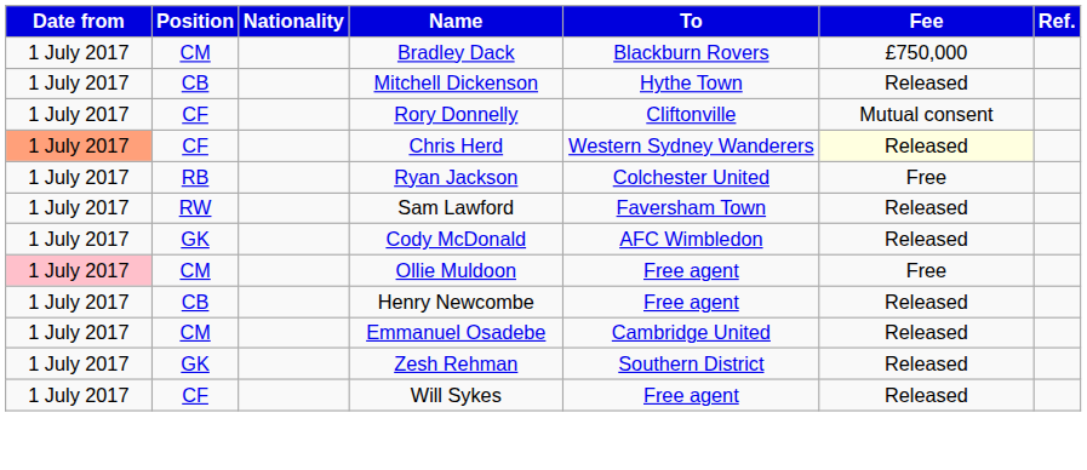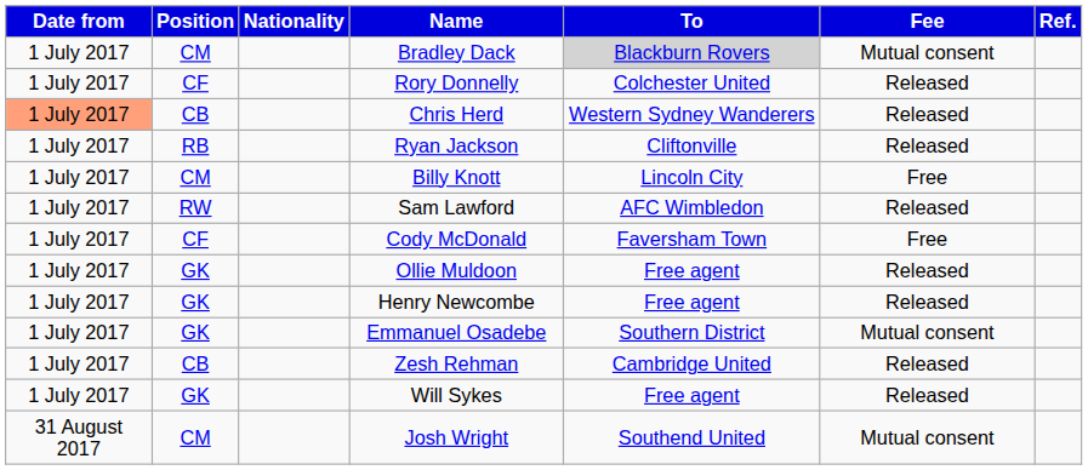 <table class="wikitable"  style="text-align:center; font-size:90%; ">
 <tr>
 <th style="background:#0000DD; color:#FFFFFF; width:100px;">Date from</th>
 <th style="background:#0000DD; color:#FFFFFF; width:50px;">Position</th>
 <th style="background:#0000DD; color:#FFFFFF; width:50px;">Nationality</th>
 <th style="background:#0000DD; color:#FFFFFF; width:150px;">Name</th>
 <th style="background:#0000DD; color:#FFFFFF; width:180px;">To</th>
 <th style="background:#0000DD; color:#FFFFFF; width:150px;">Fee</th>
 <th style="background:#0000DD; color:#FFFFFF; width:25px;">Ref.</th>
 </tr>
 <tr>
 <td>1 July 2017</td>
 <td><a href='#'>CM</a></td>
 <td></td>
 <td><a href='#'>Bradley Dack</a></td>
-<td><a href='#'>Blackburn Rovers</a></td>
-<td>£750,000</td>
-<td></td>
-</tr>
-<tr>
-<td>1 July 2017</td>
-<td><a href='#'>CB</a></td>
-<td></td>
-<td><a href='#'>Mitchell Dickenson</a></td>
-<td><a href='#'>Hythe Town</a></td>
-<td>Released</td>
+<td style="background: lightgrey;"><a href='#'>Blackburn Rovers</a></td>
+<td>Mutual consent</td>
 <td></td>
 </tr>
 <tr>
 <td>1 July 2017</td>
 <td><a href='#'>CF</a></td>
 <td></td>
 <td><a href='#'>Rory Donnelly</a></td>
-<td><a href='#'>Cliftonville</a></td>
-<td>Mutual consent</td>
+<td><a href='#'>Colchester United</a></td>
+<td>Released</td>
 <td></td>
 </tr>
 <tr>
 <td style="background: lightsalmon;">1 July 2017</td>
-<td><a href='#'>CF</a></td>
+<td><a href='#'>CB</a></td>
 <td></td>
 <td><a href='#'>Chris Herd</a></td>
 <td><a href='#'>Western Sydney Wanderers</a></td>
-<td style="background: lightyellow;">Released</td>
+<td>Released</td>
 <td></td>
 </tr>
 <tr>
 <td>1 July 2017</td>
 <td><a href='#'>RB</a></td>
 <td></td>
 <td><a href='#'>Ryan Jackson</a></td>
-<td><a href='#'>Colchester United</a></td>
+<td><a href='#'>Cliftonville</a></td>
+<td>Released</td>
+<td></td>
+</tr>
+<tr>
+<td>1 July 2017</td>
+<td><a href='#'>CM</a></td>
+<td></td>
+<td><a href='#'>Billy Knott</a></td>
+<td><a href='#'>Lincoln City</a></td>
 <td>Free</td>
 <td></td>
 </tr>
 <tr>
 <td>1 July 2017</td>
 <td><a href='#'>RW</a></td>
 <td></td>
 <td>Sam Lawford</td>
+<td><a href='#'>AFC Wimbledon</a></td>
+<td>Released</td>
+<td></td>
+</tr>
+<tr>
+<td>1 July 2017</td>
+<td><a href='#'>CF</a></td>
+<td></td>
+<td><a href='#'>Cody McDonald</a></td>
 <td><a href='#'>Faversham Town</a></td>
+<td>Free</td>
+<td></td>
+</tr>
+<tr>
+<td>1 July 2017</td>
+<td><a href='#'>GK</a></td>
+<td></td>
+<td><a href='#'>Ollie Muldoon</a></td>
+<td><a href='#'>Free agent</a></td>
 <td>Released</td>
 <td></td>
 </tr>
 <tr>
 <td>1 July 2017</td>
 <td><a href='#'>GK</a></td>
-<td></td>
-<td><a href='#'>Cody McDonald</a></td>
-<td><a href='#'>AFC Wimbledon</a></td>
-<td>Released</td>
-<td></td>
-</tr>
-<tr>
-<td style="background: pink;">1 July 2017</td>
-<td><a href='#'>CM</a></td>
-<td></td>
-<td><a href='#'>Ollie Muldoon</a></td>
-<td><a href='#'>Free agent</a></td>
-<td>Free</td>
-<td></td>
-</tr>
-<tr>
-<td>1 July 2017</td>
-<td><a href='#'>CB</a></td>
 <td></td>
 <td>Henry Newcombe</td>
 <td><a href='#'>Free agent</a></td>
 <td>Released</td>
 <td></td>
 </tr>
 <tr>
 <td>1 July 2017</td>
-<td><a href='#'>CM</a></td>
+<td><a href='#'>GK</a></td>
 <td></td>
 <td><a href='#'>Emmanuel Osadebe</a></td>
+<td><a href='#'>Southern District</a></td>
+<td>Mutual consent</td>
+<td></td>
+</tr>
+<tr>
+<td>1 July 2017</td>
+<td><a href='#'>CB</a></td>
+<td></td>
+<td><a href='#'>Zesh Rehman</a></td>
 <td><a href='#'>Cambridge United</a></td>
 <td>Released</td>
 <td></td>
 </tr>
 <tr>
 <td>1 July 2017</td>
 <td><a href='#'>GK</a></td>
 <td></td>
-<td><a href='#'>Zesh Rehman</a></td>
-<td><a href='#'>Southern District</a></td>
-<td>Released</td>
-<td></td>
-</tr>
-<tr>
-<td>1 July 2017</td>
-<td><a href='#'>CF</a></td>
-<td></td>
 <td>Will Sykes</td>
 <td><a href='#'>Free agent</a></td>
 <td>Released</td>
 <td></td>
 </tr>
+<tr>
+<td>31 August 2017</td>
+<td><a href='#'>CM</a></td>
+<td></td>
+<td><a href='#'>Josh Wright</a></td>
+<td><a href='#'>Southend United</a></td>
+<td>Mutual consent</td>
+<td></td>
+</tr>
 </table>
